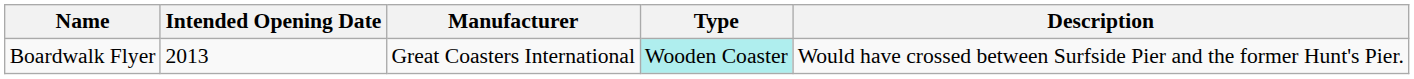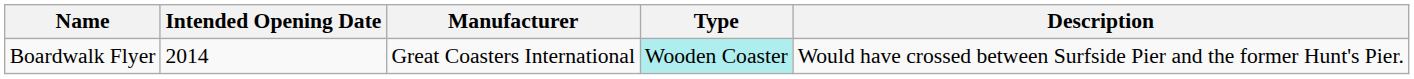 <table class="wikitable sortable">
 <tr>
 <th>Name</th>
 <th>Intended Opening Date</th>
 <th>Manufacturer</th>
 <th>Type</th>
 <th>Description</th>
 </tr>
 <tr>
 <td>Boardwalk Flyer</td>
-<td>2013</td>
+<td>2014</td>
 <td>Great Coasters International</td>
 <td style="background: paleturquoise;">Wooden Coaster</td>
 <td>Would have crossed between Surfside Pier and the former Hunt's Pier.</td>
 </tr>
 </table>
